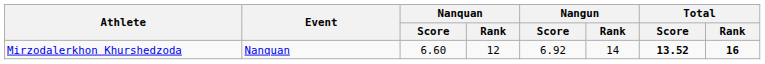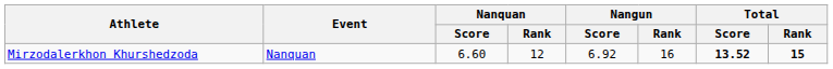 <table class="wikitable" width="65%" style="text-align:center; font-size:90%">
 <tr>
 <th rowspan="2" width="18%">Athlete</th>
 <th rowspan="2" width="12%">Event</th>
 <th colspan="2" width="9%">Nanquan</th>
 <th colspan="2" width="9%">Nangun</th>
 <th colspan="2" width="9%">Total</th>
 </tr>
 <tr>
 <th width="5%">Score</th>
 <th>Rank</th>
 <th width="5%">Score</th>
 <th>Rank</th>
 <th width="5%">Score</th>
 <th>Rank</th>
 </tr>
 <tr>
 <td align="left"><a href='#'>Mirzodalerkhon Khurshedzoda</a></td>
 <td align="left"><a href='#'>Nanquan</a></td>
 <td>6.60</td>
 <td>12</td>
 <td>6.92</td>
-<td>14</td>
+<td>16</td>
 <td><strong>13.52</strong></td>
-<td align=center><strong>16</strong></td>
+<td align=center><strong>15</strong></td>
 </tr>
 </table>
